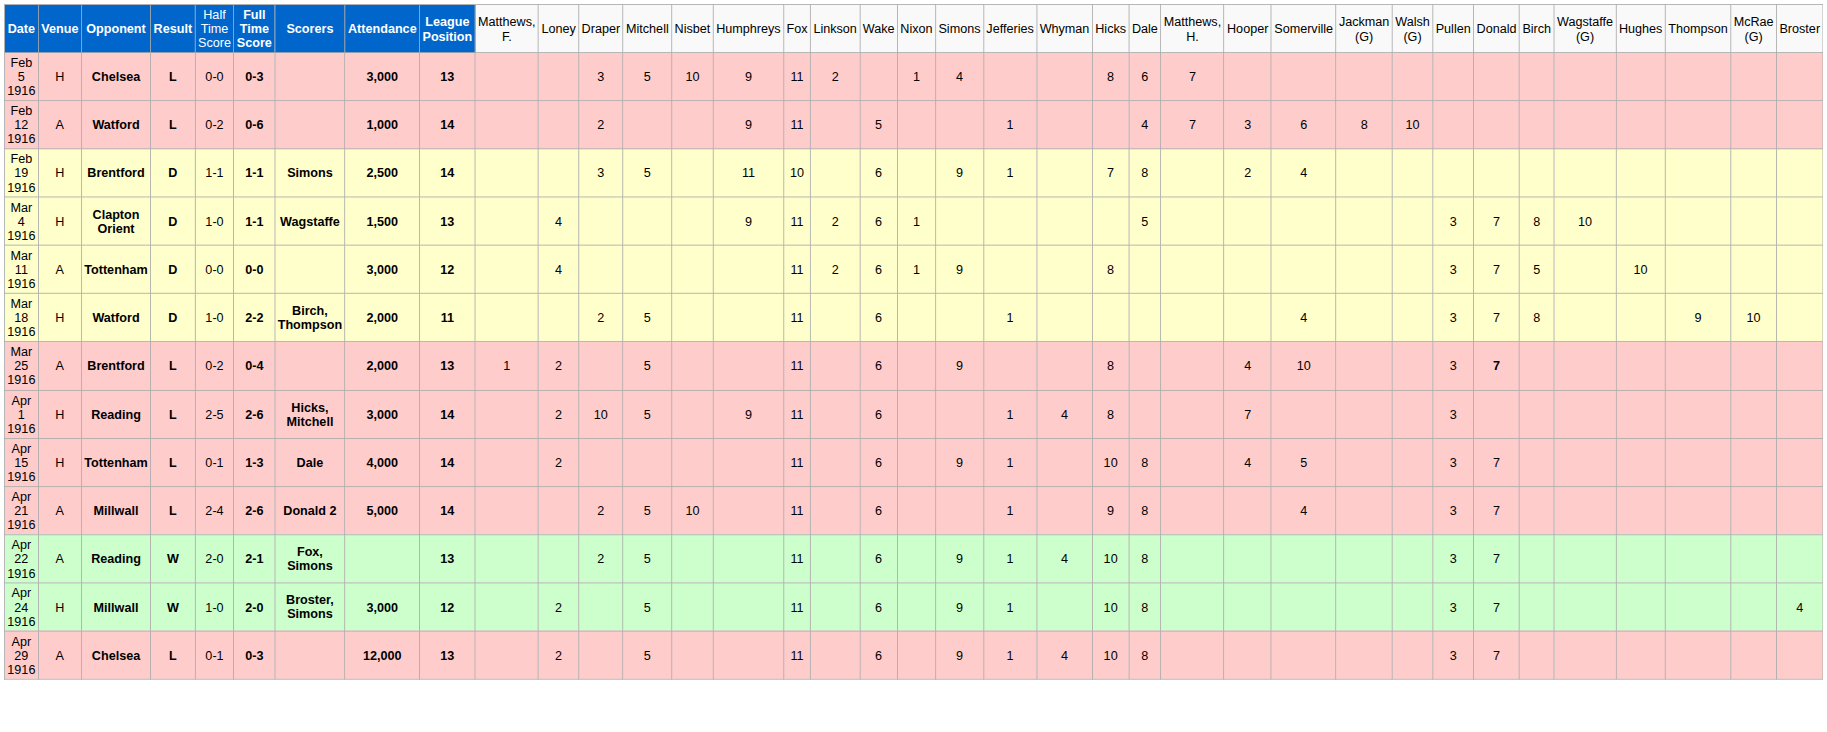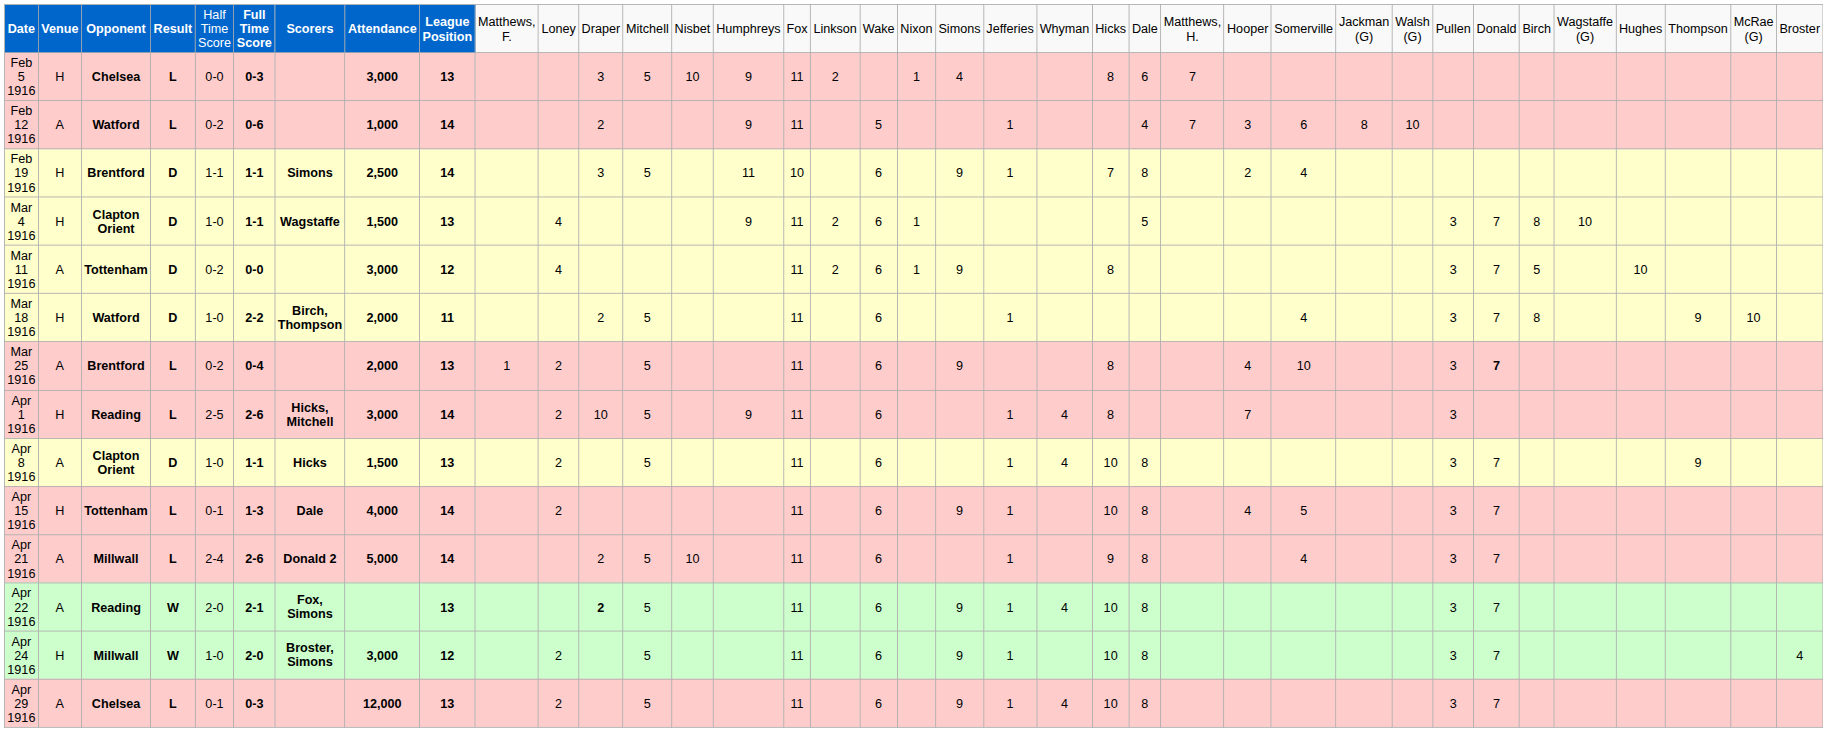 <table class="wikitable sortable" style="font-size:95%; text-align:center">
 <tr>
 <td style="background:#0066CC; color:#FFFFFF; text-align:center;"><strong>Date</strong></td>
 <td style="background:#0066CC; color:#FFFFFF; text-align:center;"><strong>Venue</strong></td>
 <td style="background:#0066CC; color:#FFFFFF; text-align:center;"><strong>Opponent</strong></td>
 <td style="background:#0066CC; color:#FFFFFF; text-align:center;"><strong>Result</strong></td>
 <td style="background:#0066CC; color:#FFFFFF; text-align:center;">Half Time Score</td>
 <td style="background:#0066CC; color:#FFFFFF; text-align:center;"><strong>Full Time Score</strong></td>
 <td style="background:#0066CC; color:#FFFFFF; text-align:center;"><strong>Scorers</strong></td>
 <td style="background:#0066CC; color:#FFFFFF; text-align:center;"><strong>Attendance</strong></td>
 <td style="background:#0066CC; color:#FFFFFF; text-align:center;"><strong>League Position</strong></td>
 <td>Matthews, F.</td>
 <td>Loney</td>
 <td>Draper</td>
 <td>Mitchell</td>
 <td>Nisbet</td>
 <td>Humphreys</td>
 <td>Fox</td>
 <td>Linkson</td>
 <td>Wake</td>
 <td>Nixon</td>
 <td>Simons</td>
 <td>Jefferies</td>
 <td>Whyman</td>
 <td>Hicks</td>
 <td>Dale</td>
 <td>Matthews, H.</td>
 <td>Hooper</td>
 <td>Somerville</td>
 <td>Jackman (G)</td>
 <td>Walsh (G)</td>
 <td>Pullen</td>
 <td>Donald</td>
 <td>Birch</td>
 <td>Wagstaffe (G)</td>
 <td>Hughes</td>
 <td>Thompson</td>
 <td>McRae (G)</td>
 <td>Broster</td>
 </tr>
 <tr bgcolor="#FFCCCC">
 <td>Feb 5 1916</td>
 <td>H</td>
 <td><strong>Chelsea</strong></td>
 <td><strong>L</strong></td>
 <td>0-0</td>
 <td><strong>0-3</strong></td>
 <td></td>
 <td><strong>3,000</strong></td>
 <td><strong>13</strong></td>
 <td></td>
 <td></td>
 <td>3</td>
 <td>5</td>
 <td>10</td>
 <td>9</td>
 <td>11</td>
 <td>2</td>
 <td></td>
 <td>1</td>
 <td>4</td>
 <td></td>
 <td></td>
 <td>8</td>
 <td>6</td>
 <td>7</td>
 <td></td>
 <td></td>
 <td></td>
 <td></td>
 <td></td>
 <td></td>
 <td></td>
 <td></td>
 <td></td>
 <td></td>
 <td></td>
 <td></td>
 </tr>
 <tr bgcolor="#FFCCCC">
 <td>Feb 12 1916</td>
 <td>A</td>
 <td><strong>Watford</strong></td>
 <td><strong>L</strong></td>
 <td>0-2</td>
 <td><strong>0-6</strong></td>
 <td></td>
 <td><strong>1,000</strong></td>
 <td><strong>14</strong></td>
 <td></td>
 <td></td>
 <td>2</td>
 <td></td>
 <td></td>
 <td>9</td>
 <td>11</td>
 <td></td>
 <td>5</td>
 <td></td>
 <td></td>
 <td>1</td>
 <td></td>
 <td></td>
 <td>4</td>
 <td>7</td>
 <td>3</td>
 <td>6</td>
 <td>8</td>
 <td>10</td>
 <td></td>
 <td></td>
 <td></td>
 <td></td>
 <td></td>
 <td></td>
 <td></td>
 <td></td>
 </tr>
 <tr bgcolor="#FFFFCC">
 <td>Feb 19 1916</td>
 <td>H</td>
 <td><strong>Brentford</strong></td>
 <td><strong>D</strong></td>
 <td>1-1</td>
 <td><strong>1-1</strong></td>
 <td><strong>Simons</strong></td>
 <td><strong>2,500</strong></td>
 <td><strong>14</strong></td>
 <td></td>
 <td></td>
 <td>3</td>
 <td>5</td>
 <td></td>
 <td>11</td>
 <td>10</td>
 <td></td>
 <td>6</td>
 <td></td>
 <td>9</td>
 <td>1</td>
 <td></td>
 <td>7</td>
 <td>8</td>
 <td></td>
 <td>2</td>
 <td>4</td>
 <td></td>
 <td></td>
 <td></td>
 <td></td>
 <td></td>
 <td></td>
 <td></td>
 <td></td>
 <td></td>
 <td></td>
 </tr>
 <tr bgcolor="#FFFFCC">
 <td>Mar 4 1916</td>
 <td>H</td>
 <td><strong>Clapton Orient</strong></td>
 <td><strong>D</strong></td>
 <td>1-0</td>
 <td><strong>1-1</strong></td>
 <td><strong>Wagstaffe</strong></td>
 <td><strong>1,500</strong></td>
 <td><strong>13</strong></td>
 <td></td>
 <td>4</td>
 <td></td>
 <td></td>
 <td></td>
 <td>9</td>
 <td>11</td>
 <td>2</td>
 <td>6</td>
 <td>1</td>
 <td></td>
 <td></td>
 <td></td>
 <td></td>
 <td>5</td>
 <td></td>
 <td></td>
 <td></td>
 <td></td>
 <td></td>
 <td>3</td>
 <td>7</td>
 <td>8</td>
 <td>10</td>
 <td></td>
 <td></td>
 <td></td>
 <td></td>
 </tr>
 <tr bgcolor="#FFFFCC">
 <td>Mar 11 1916</td>
 <td>A</td>
 <td><strong>Tottenham</strong></td>
 <td><strong>D</strong></td>
-<td>0-0</td>
+<td>0-2</td>
 <td><strong>0-0</strong></td>
 <td></td>
 <td><strong>3,000</strong></td>
 <td><strong>12</strong></td>
 <td></td>
 <td>4</td>
 <td></td>
 <td></td>
 <td></td>
 <td></td>
 <td>11</td>
 <td>2</td>
 <td>6</td>
 <td>1</td>
 <td>9</td>
 <td></td>
 <td></td>
 <td>8</td>
 <td></td>
 <td></td>
 <td></td>
 <td></td>
 <td></td>
 <td></td>
 <td>3</td>
 <td>7</td>
 <td>5</td>
 <td></td>
 <td>10</td>
 <td></td>
 <td></td>
 <td></td>
 </tr>
 <tr bgcolor="#FFFFCC">
 <td>Mar 18 1916</td>
 <td>H</td>
 <td><strong>Watford</strong></td>
 <td><strong>D</strong></td>
 <td>1-0</td>
 <td><strong>2-2</strong></td>
 <td><strong>Birch, Thompson</strong></td>
 <td><strong>2,000</strong></td>
 <td><strong>11</strong></td>
 <td></td>
 <td></td>
 <td>2</td>
 <td>5</td>
 <td></td>
 <td></td>
 <td>11</td>
 <td></td>
 <td>6</td>
 <td></td>
 <td></td>
 <td>1</td>
 <td></td>
 <td></td>
 <td></td>
 <td></td>
 <td></td>
 <td>4</td>
 <td></td>
 <td></td>
 <td>3</td>
 <td>7</td>
 <td>8</td>
 <td></td>
 <td></td>
 <td>9</td>
 <td>10</td>
 <td></td>
 </tr>
 <tr bgcolor="#FFCCCC">
 <td>Mar 25 1916</td>
 <td>A</td>
 <td><strong>Brentford</strong></td>
 <td><strong>L</strong></td>
 <td>0-2</td>
 <td><strong>0-4</strong></td>
 <td></td>
 <td><strong>2,000</strong></td>
 <td><strong>13</strong></td>
 <td>1</td>
 <td>2</td>
 <td></td>
 <td>5</td>
 <td></td>
 <td></td>
 <td>11</td>
 <td></td>
 <td>6</td>
 <td></td>
 <td>9</td>
 <td></td>
 <td></td>
 <td>8</td>
 <td></td>
 <td></td>
 <td>4</td>
 <td>10</td>
 <td></td>
 <td></td>
 <td>3</td>
 <td><strong>7</strong></td>
 <td></td>
 <td></td>
 <td></td>
 <td></td>
 <td></td>
 <td></td>
 </tr>
 <tr bgcolor="#FFCCCC">
 <td>Apr 1 1916</td>
 <td>H</td>
 <td><strong>Reading</strong></td>
 <td><strong>L</strong></td>
 <td>2-5</td>
 <td><strong>2-6</strong></td>
 <td><strong>Hicks, Mitchell</strong></td>
 <td><strong>3,000</strong></td>
 <td><strong>14</strong></td>
 <td></td>
 <td>2</td>
 <td>10</td>
 <td>5</td>
 <td></td>
 <td>9</td>
 <td>11</td>
 <td></td>
 <td>6</td>
 <td></td>
 <td></td>
 <td>1</td>
 <td>4</td>
 <td>8</td>
 <td></td>
 <td></td>
 <td>7</td>
 <td></td>
 <td></td>
 <td></td>
 <td>3</td>
 <td></td>
 <td></td>
 <td></td>
 <td></td>
 <td></td>
 <td></td>
 <td></td>
 </tr>
+<tr bgcolor="#FFFFCC">
+<td>Apr 8 1916</td>
+<td>A</td>
+<td><strong>Clapton Orient</strong></td>
+<td><strong>D</strong></td>
+<td>1-0</td>
+<td><strong>1-1</strong></td>
+<td><strong>Hicks</strong></td>
+<td><strong>1,500</strong></td>
+<td><strong>13</strong></td>
+<td></td>
+<td>2</td>
+<td></td>
+<td>5</td>
+<td></td>
+<td></td>
+<td>11</td>
+<td></td>
+<td>6</td>
+<td></td>
+<td></td>
+<td>1</td>
+<td>4</td>
+<td>10</td>
+<td>8</td>
+<td></td>
+<td></td>
+<td></td>
+<td></td>
+<td></td>
+<td>3</td>
+<td>7</td>
+<td></td>
+<td></td>
+<td></td>
+<td>9</td>
+<td></td>
+<td></td>
+</tr>
 <tr bgcolor="#FFCCCC">
 <td>Apr 15 1916</td>
 <td>H</td>
 <td><strong>Tottenham</strong></td>
 <td><strong>L</strong></td>
 <td>0-1</td>
 <td><strong>1-3</strong></td>
 <td><strong>Dale</strong></td>
 <td><strong>4,000</strong></td>
 <td><strong>14</strong></td>
 <td></td>
 <td>2</td>
 <td></td>
 <td></td>
 <td></td>
 <td></td>
 <td>11</td>
 <td></td>
 <td>6</td>
 <td></td>
 <td>9</td>
 <td>1</td>
 <td></td>
 <td>10</td>
 <td>8</td>
 <td></td>
 <td>4</td>
 <td>5</td>
 <td></td>
 <td></td>
 <td>3</td>
 <td>7</td>
 <td></td>
 <td></td>
 <td></td>
 <td></td>
 <td></td>
 <td></td>
 </tr>
 <tr bgcolor="#FFCCCC">
 <td>Apr 21 1916</td>
 <td>A</td>
 <td><strong>Millwall</strong></td>
 <td><strong>L</strong></td>
 <td>2-4</td>
 <td><strong>2-6</strong></td>
 <td><strong>Donald 2</strong></td>
 <td><strong>5,000</strong></td>
 <td><strong>14</strong></td>
 <td></td>
 <td></td>
 <td>2</td>
 <td>5</td>
 <td>10</td>
 <td></td>
 <td>11</td>
 <td></td>
 <td>6</td>
 <td></td>
 <td></td>
 <td>1</td>
 <td></td>
 <td>9</td>
 <td>8</td>
 <td></td>
 <td></td>
 <td>4</td>
 <td></td>
 <td></td>
 <td>3</td>
 <td>7</td>
 <td></td>
 <td></td>
 <td></td>
 <td></td>
 <td></td>
 <td></td>
 </tr>
 <tr bgcolor="#CCFFCC">
 <td>Apr 22 1916</td>
 <td>A</td>
 <td><strong>Reading</strong></td>
 <td><strong>W</strong></td>
 <td>2-0</td>
 <td><strong>2-1</strong></td>
 <td><strong>Fox, Simons</strong></td>
 <td></td>
 <td><strong>13</strong></td>
 <td></td>
 <td></td>
-<td>2</td>
+<td><strong>2</strong></td>
 <td>5</td>
 <td></td>
 <td></td>
 <td>11</td>
 <td></td>
 <td>6</td>
 <td></td>
 <td>9</td>
 <td>1</td>
 <td>4</td>
 <td>10</td>
 <td>8</td>
 <td></td>
 <td></td>
 <td></td>
 <td></td>
 <td></td>
 <td>3</td>
 <td>7</td>
 <td></td>
 <td></td>
 <td></td>
 <td></td>
 <td></td>
 <td></td>
 </tr>
 <tr bgcolor="#CCFFCC">
 <td>Apr 24 1916</td>
 <td>H</td>
 <td><strong>Millwall</strong></td>
 <td><strong>W</strong></td>
 <td>1-0</td>
 <td><strong>2-0</strong></td>
 <td><strong>Broster, Simons</strong></td>
 <td><strong>3,000</strong></td>
 <td><strong>12</strong></td>
 <td></td>
 <td>2</td>
 <td></td>
 <td>5</td>
 <td></td>
 <td></td>
 <td>11</td>
 <td></td>
 <td>6</td>
 <td></td>
 <td>9</td>
 <td>1</td>
 <td></td>
 <td>10</td>
 <td>8</td>
 <td></td>
 <td></td>
 <td></td>
 <td></td>
 <td></td>
 <td>3</td>
 <td>7</td>
 <td></td>
 <td></td>
 <td></td>
 <td></td>
 <td></td>
 <td>4</td>
 </tr>
 <tr bgcolor="#FFCCCC">
 <td>Apr 29 1916</td>
 <td>A</td>
 <td><strong>Chelsea</strong></td>
 <td><strong>L</strong></td>
 <td>0-1</td>
 <td><strong>0-3</strong></td>
 <td></td>
 <td><strong>12,000</strong></td>
 <td><strong>13</strong></td>
 <td></td>
 <td>2</td>
 <td></td>
 <td>5</td>
 <td></td>
 <td></td>
 <td>11</td>
 <td></td>
 <td>6</td>
 <td></td>
 <td>9</td>
 <td>1</td>
 <td>4</td>
 <td>10</td>
 <td>8</td>
 <td></td>
 <td></td>
 <td></td>
 <td></td>
 <td></td>
 <td>3</td>
 <td>7</td>
 <td></td>
 <td></td>
 <td></td>
 <td></td>
 <td></td>
 <td></td>
 </tr>
 </table>
